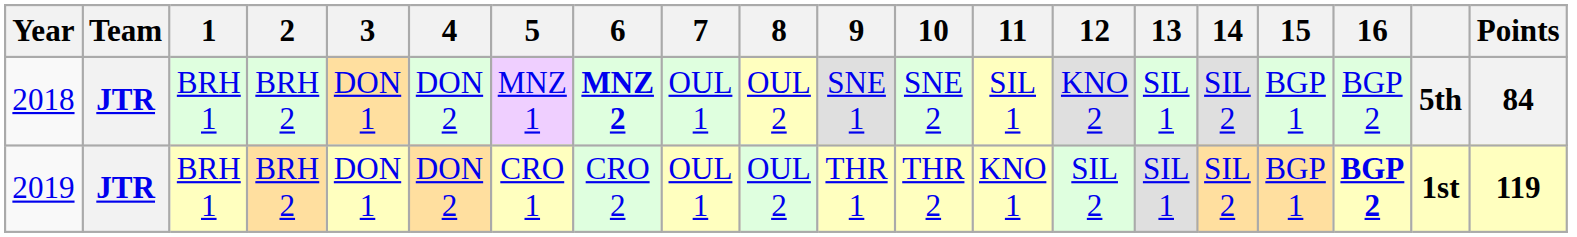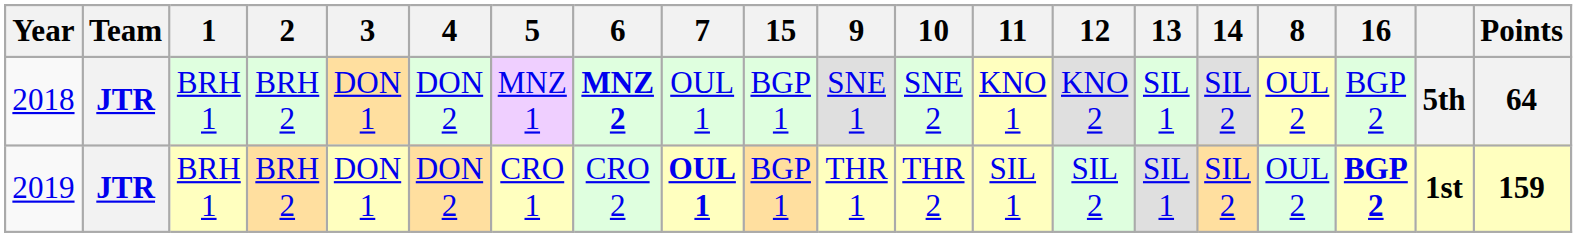 <table class="wikitable" style="text-align:center; font-size:90%">
 <tr>
 <th>Year</th>
 <th>Team</th>
 <th>1</th>
 <th>2</th>
 <th>3</th>
 <th>4</th>
 <th>5</th>
 <th>6</th>
 <th>7</th>
-<th>8</th>
+<th>15</th>
 <th>9</th>
 <th>10</th>
 <th>11</th>
 <th>12</th>
 <th>13</th>
 <th>14</th>
-<th>15</th>
+<th>8</th>
 <th>16</th>
 <th></th>
 <th>Points</th>
 </tr>
 <tr>
 <td><a href='#'>2018</a></td>
 <th><a href='#'>JTR</a></th>
 <td style="background:#DFFFDF;"><a href='#'>BRH<br>1</a><br></td>
 <td style="background:#DFFFDF;"><a href='#'>BRH<br>2</a><br></td>
 <td style="background:#FFDF9F;"><a href='#'>DON<br>1</a><br></td>
 <td style="background:#DFFFDF;"><a href='#'>DON<br>2</a><br></td>
 <td style="background:#EFCFFF;"><a href='#'>MNZ<br>1</a><br></td>
 <td style="background:#DFFFDF;"><strong><a href='#'>MNZ<br>2</a><br></strong></td>
 <td style="background:#DFFFDF;"><a href='#'>OUL<br>1</a><br></td>
-<td style="background:#FFFFBF;"><a href='#'>OUL<br>2</a><br></td>
+<td style="background:#DFFFDF;"><a href='#'>BGP<br>1</a><br></td>
 <td style="background:#DFDFDF;"><a href='#'>SNE<br>1</a><br></td>
 <td style="background:#DFFFDF;"><a href='#'>SNE<br>2</a><br></td>
-<td style="background:#FFFFBF;"><a href='#'>SIL<br>1</a><br></td>
+<td style="background:#FFFFBF;"><a href='#'>KNO<br>1</a><br></td>
 <td style="background:#DFDFDF;"><a href='#'>KNO<br>2</a><br></td>
 <td style="background:#DFFFDF;"><a href='#'>SIL<br>1</a><br></td>
 <td style="background:#DFDFDF;"><a href='#'>SIL<br>2</a><br></td>
-<td style="background:#DFFFDF;"><a href='#'>BGP<br>1</a><br></td>
+<td style="background:#FFFFBF;"><a href='#'>OUL<br>2</a><br></td>
 <td style="background:#DFFFDF;"><a href='#'>BGP<br>2</a><br></td>
 <th>5th</th>
-<th>84</th>
+<th>64</th>
 </tr>
 <tr>
 <td><a href='#'>2019</a></td>
 <th><a href='#'>JTR</a></th>
 <td style="background:#FFFFBF;"><a href='#'>BRH<br>1</a><br></td>
 <td style="background:#FFDF9F;"><a href='#'>BRH<br>2</a><br></td>
 <td style="background:#FFFFBF;"><a href='#'>DON<br>1</a><br></td>
 <td style="background:#FFDF9F;"><a href='#'>DON<br>2</a><br></td>
 <td style="background:#FFFFBF;"><a href='#'>CRO<br>1</a><br></td>
 <td style="background:#DFFFDF;"><a href='#'>CRO<br>2</a><br></td>
-<td style="background:#FFFFBF;"><a href='#'>OUL<br>1</a><br></td>
-<td style="background:#DFFFDF;"><a href='#'>OUL<br>2</a><br></td>
+<td style="background:#FFFFBF;"><strong><a href='#'>OUL<br>1</a><br></strong></td>
+<td style="background:#FFDF9F;"><a href='#'>BGP<br>1</a><br></td>
 <td style="background:#FFFFBF;"><a href='#'>THR<br>1</a><br></td>
 <td style="background:#FFFFBF;"><a href='#'>THR<br>2</a><br></td>
-<td style="background:#FFFFBF;"><a href='#'>KNO<br>1</a><br></td>
+<td style="background:#FFFFBF;"><a href='#'>SIL<br>1</a><br></td>
 <td style="background:#DFFFDF;"><a href='#'>SIL<br>2</a><br></td>
 <td style="background:#DFDFDF;"><a href='#'>SIL<br>1</a><br></td>
 <td style="background:#FFDF9F;"><a href='#'>SIL<br>2</a><br></td>
-<td style="background:#FFDF9F;"><a href='#'>BGP<br>1</a><br></td>
+<td style="background:#DFFFDF;"><a href='#'>OUL<br>2</a><br></td>
 <td style="background:#FFFFBF;"><strong><a href='#'>BGP<br>2</a></strong><br></td>
 <th style="background:#FFFFBF;">1st</th>
-<th style="background:#FFFFBF;">119</th>
+<th style="background:#FFFFBF;">159</th>
 </tr>
 </table>
